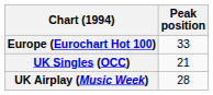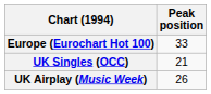 <table class="wikitable sortable plainrowheaders" style="text-align:center">
 <tr>
 <th scope="col">Chart (1994)</th>
 <th scope="col">Peak<br>position</th>
 </tr>
 <tr>
 <th scope="row">Europe (<a href='#'>Eurochart Hot 100</a>)</th>
 <td>33</td>
 </tr>
 <tr>
 <th scope="row"><a href='#'>UK Singles</a> (<a href='#'>OCC</a>)</th>
 <td>21</td>
 </tr>
 <tr>
 <th scope="row">UK Airplay (<em><a href='#'>Music Week</a></em>)</th>
-<td>28</td>
+<td>26</td>
 </tr>
 </table>
